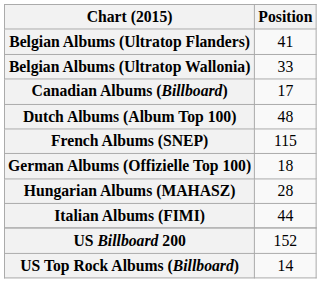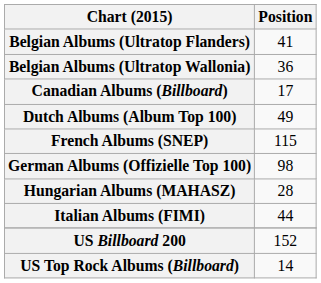 <table class="wikitable sortable plainrowheaders" style="text-align:center">
 <tr>
 <th scope="col">Chart (2015)</th>
 <th scope="col">Position</th>
 </tr>
 <tr>
 <th scope="row">Belgian Albums (Ultratop Flanders)</th>
 <td>41</td>
 </tr>
 <tr>
 <th scope="row">Belgian Albums (Ultratop Wallonia)</th>
-<td>33</td>
+<td>36</td>
 </tr>
 <tr>
 <th scope="row">Canadian Albums (<em>Billboard</em>)</th>
 <td>17</td>
 </tr>
 <tr>
 <th scope="row">Dutch Albums (Album Top 100)</th>
-<td>48</td>
+<td>49</td>
 </tr>
 <tr>
 <th scope="row">French Albums (SNEP)</th>
 <td>115</td>
 </tr>
 <tr>
 <th scope="row">German Albums (Offizielle Top 100)</th>
-<td>18</td>
+<td>98</td>
 </tr>
 <tr>
 <th scope="row">Hungarian Albums (MAHASZ)</th>
 <td>28</td>
 </tr>
 <tr>
 <th scope="row">Italian Albums (FIMI)</th>
 <td>44</td>
 </tr>
 <tr>
 </tr>
 <tr>
 <th scope="row">US <em>Billboard</em> 200</th>
 <td>152</td>
 </tr>
 <tr>
 <th scope="row">US Top Rock Albums (<em>Billboard</em>)</th>
 <td>14</td>
 </tr>
 </table>
